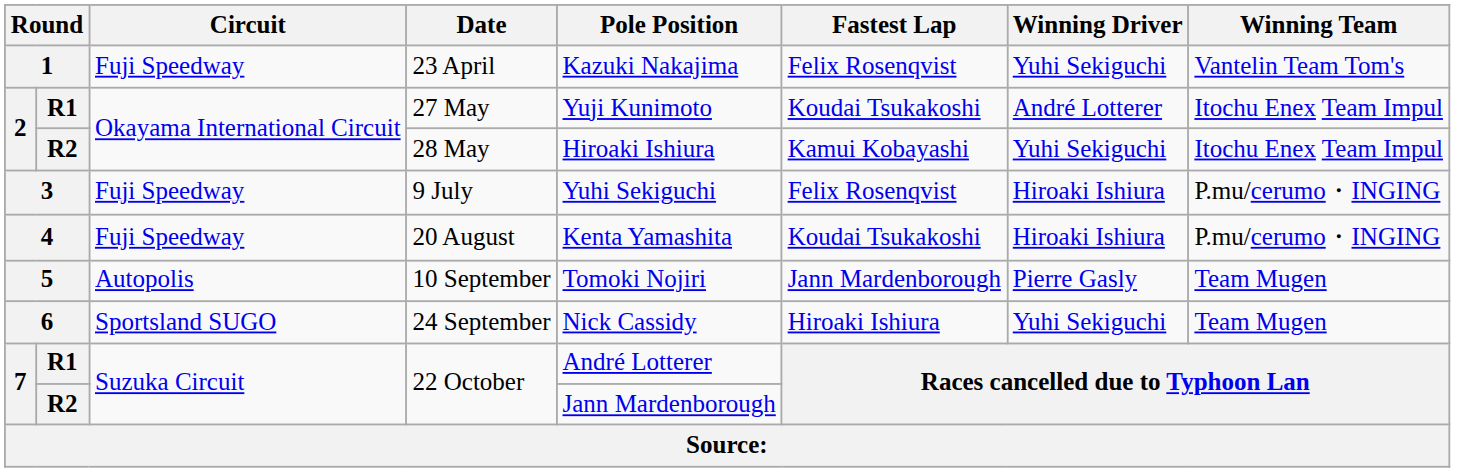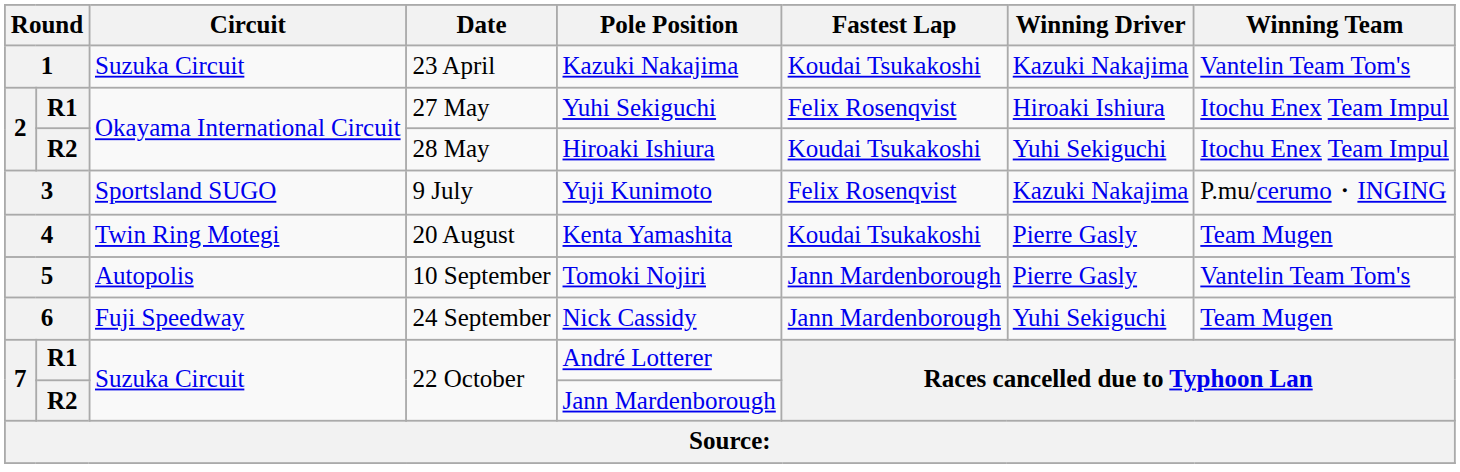 <table class="wikitable" style="font-size:85%">
 <tr>
 <th colspan=2>Round</th>
 <th>Circuit</th>
 <th>Date</th>
 <th>Pole Position</th>
 <th>Fastest Lap</th>
 <th>Winning Driver</th>
 <th>Winning Team</th>
 </tr>
 <tr>
 <th colspan=2>1</th>
-<td><a href='#'>Fuji Speedway</a></td>
+<td><a href='#'>Suzuka Circuit</a></td>
 <td>23 April</td>
 <td> <a href='#'>Kazuki Nakajima</a></td>
-<td> <a href='#'>Felix Rosenqvist</a></td>
-<td> <a href='#'>Yuhi Sekiguchi</a></td>
+<td> <a href='#'>Koudai Tsukakoshi</a></td>
+<td> <a href='#'>Kazuki Nakajima</a></td>
 <td><a href='#'>Vantelin Team Tom's</a></td>
 </tr>
 <tr>
 <th rowspan=2>2</th>
 <th>R1</th>
 <td rowspan=2><a href='#'>Okayama International Circuit</a></td>
 <td>27 May</td>
-<td> <a href='#'>Yuji Kunimoto</a></td>
-<td> <a href='#'>Koudai Tsukakoshi</a></td>
-<td> <a href='#'>André Lotterer</a></td>
+<td> <a href='#'>Yuhi Sekiguchi</a></td>
+<td> <a href='#'>Felix Rosenqvist</a></td>
+<td> <a href='#'>Hiroaki Ishiura</a></td>
 <td><a href='#'>Itochu Enex</a> <a href='#'>Team Impul</a></td>
 </tr>
 <tr>
 <th>R2</th>
 <td>28 May</td>
 <td> <a href='#'>Hiroaki Ishiura</a></td>
-<td> <a href='#'>Kamui Kobayashi</a></td>
+<td> <a href='#'>Koudai Tsukakoshi</a></td>
 <td> <a href='#'>Yuhi Sekiguchi</a></td>
 <td><a href='#'>Itochu Enex</a> <a href='#'>Team Impul</a></td>
 </tr>
 <tr>
 <th colspan=2>3</th>
-<td><a href='#'>Fuji Speedway</a></td>
+<td><a href='#'>Sportsland SUGO</a></td>
 <td>9 July</td>
-<td> <a href='#'>Yuhi Sekiguchi</a></td>
+<td> <a href='#'>Yuji Kunimoto</a></td>
 <td> <a href='#'>Felix Rosenqvist</a></td>
-<td> <a href='#'>Hiroaki Ishiura</a></td>
+<td> <a href='#'>Kazuki Nakajima</a></td>
 <td>P.mu/<a href='#'>cerumo</a>・<a href='#'>INGING</a></td>
 </tr>
 <tr>
 <th colspan=2>4</th>
-<td><a href='#'>Fuji Speedway</a></td>
+<td><a href='#'>Twin Ring Motegi</a></td>
 <td>20 August</td>
 <td> <a href='#'>Kenta Yamashita</a></td>
 <td> <a href='#'>Koudai Tsukakoshi</a></td>
-<td> <a href='#'>Hiroaki Ishiura</a></td>
-<td>P.mu/<a href='#'>cerumo</a>・<a href='#'>INGING</a></td>
+<td> <a href='#'>Pierre Gasly</a></td>
+<td><a href='#'>Team Mugen</a></td>
 </tr>
 <tr>
 <th colspan=2>5</th>
 <td><a href='#'>Autopolis</a></td>
 <td>10 September</td>
 <td> <a href='#'>Tomoki Nojiri</a></td>
 <td> <a href='#'>Jann Mardenborough</a></td>
 <td> <a href='#'>Pierre Gasly</a></td>
-<td><a href='#'>Team Mugen</a></td>
+<td><a href='#'>Vantelin Team Tom's</a></td>
 </tr>
 <tr>
 <th colspan=2>6</th>
-<td><a href='#'>Sportsland SUGO</a></td>
+<td><a href='#'>Fuji Speedway</a></td>
 <td>24 September</td>
 <td> <a href='#'>Nick Cassidy</a></td>
-<td> <a href='#'>Hiroaki Ishiura</a></td>
+<td> <a href='#'>Jann Mardenborough</a></td>
 <td> <a href='#'>Yuhi Sekiguchi</a></td>
 <td><a href='#'>Team Mugen</a></td>
 </tr>
 <tr>
 <th rowspan=2>7</th>
 <th>R1</th>
 <td rowspan=2><a href='#'>Suzuka Circuit</a></td>
 <td rowspan=2>22 October</td>
 <td> <a href='#'>André Lotterer</a></td>
 <th colspan=3 rowspan=2>Races cancelled due to <a href='#'>Typhoon Lan</a></th>
 </tr>
 <tr>
 <th>R2</th>
 <td> <a href='#'>Jann Mardenborough</a></td>
 </tr>
 <tr>
 <th colspan=8>Source:</th>
 </tr>
 </table>
